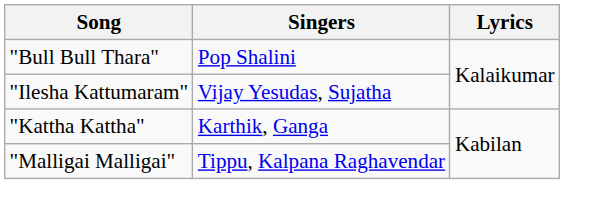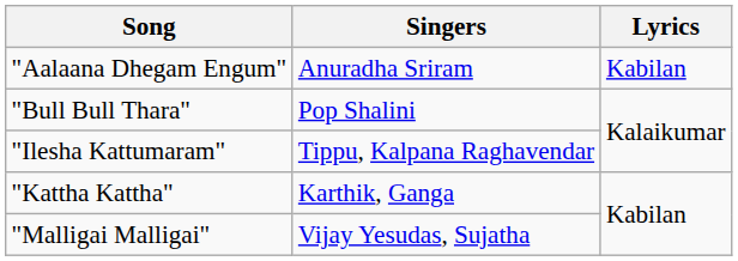 <table class="wikitable" style="font-size:95%;">
 <tr>
 <th>Song</th>
 <th>Singers</th>
 <th>Lyrics</th>
+</tr>
+<tr>
+<td>"Aalaana Dhegam Engum"</td>
+<td><a href='#'>Anuradha Sriram</a></td>
+<td><a href='#'>Kabilan</a></td>
 </tr>
 <tr>
 <td>"Bull Bull Thara"</td>
 <td><a href='#'>Pop Shalini</a></td>
 <td rowspan=2>Kalaikumar</td>
 </tr>
 <tr>
 <td>"Ilesha Kattumaram"</td>
-<td><a href='#'>Vijay Yesudas</a>, <a href='#'>Sujatha</a></td>
+<td><a href='#'>Tippu</a>, <a href='#'>Kalpana Raghavendar</a></td>
 </tr>
 <tr>
 <td>"Kattha Kattha"</td>
 <td><a href='#'>Karthik</a>, <a href='#'>Ganga</a></td>
 <td rowspan=2>Kabilan</td>
 </tr>
 <tr>
 <td>"Malligai Malligai"</td>
-<td><a href='#'>Tippu</a>, <a href='#'>Kalpana Raghavendar</a></td>
+<td><a href='#'>Vijay Yesudas</a>, <a href='#'>Sujatha</a></td>
 </tr>
 </table>
